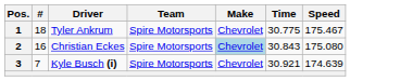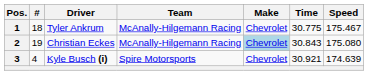 <table class="wikitable" style="font-size:95%">
 <tr>
 <th>Pos.</th>
 <th>#</th>
 <th>Driver</th>
 <th>Team</th>
 <th>Make</th>
 <th>Time</th>
 <th>Speed</th>
 </tr>
 <tr>
 <th>1</th>
 <td>18</td>
 <td><a href='#'>Tyler Ankrum</a></td>
-<td><a href='#'>Spire Motorsports</a></td>
+<td><a href='#'>McAnally-Hilgemann Racing</a></td>
 <td><a href='#'>Chevrolet</a></td>
 <td>30.775</td>
 <td>175.467</td>
 </tr>
 <tr>
 <th>2</th>
-<td>16</td>
+<td>19</td>
 <td><a href='#'>Christian Eckes</a></td>
-<td><a href='#'>Spire Motorsports</a></td>
+<td><a href='#'>McAnally-Hilgemann Racing</a></td>
 <td style="background: lightblue;"><a href='#'>Chevrolet</a></td>
 <td>30.843</td>
 <td>175.080</td>
 </tr>
 <tr>
 <th>3</th>
-<td>7</td>
+<td>4</td>
 <td><a href='#'>Kyle Busch</a> <strong>(i)</strong></td>
 <td><a href='#'>Spire Motorsports</a></td>
 <td><a href='#'>Chevrolet</a></td>
 <td>30.921</td>
 <td>174.639</td>
 </tr>
 <tr>
 <th colspan="7"></th>
 </tr>
 </table>
